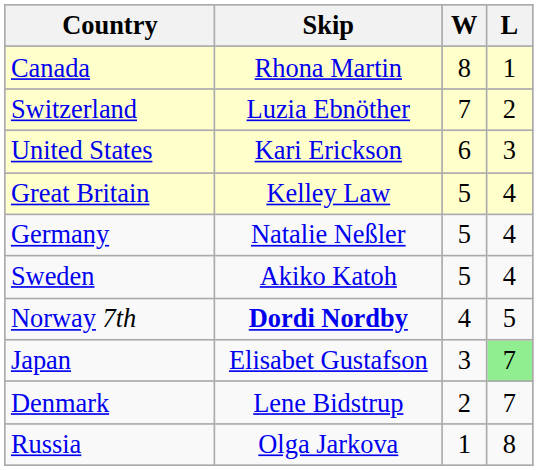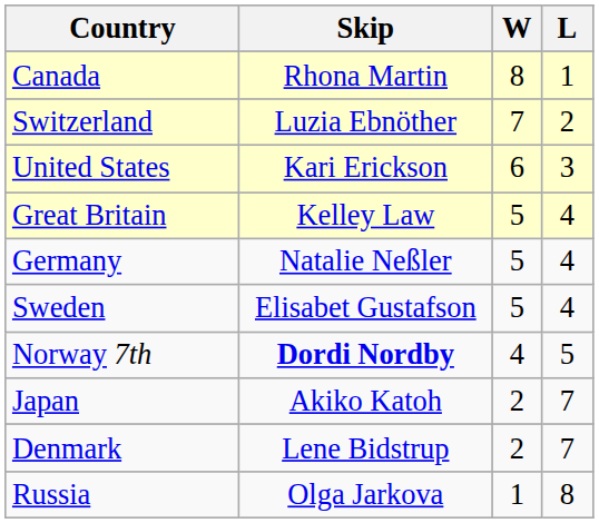 <table class="wikitable">
 <tr>
 <th bgcolor="#efefef" width="120">Country</th>
 <th bgcolor="#efefef" width="130">Skip</th>
 <th bgcolor="#efefef" width="20">W</th>
 <th bgcolor="#efefef" width="20">L</th>
 </tr>
 <tr align=center bgcolor="#ffffcc">
 <td align=left> <a href='#'>Canada</a></td>
 <td><a href='#'>Rhona Martin</a></td>
 <td>8</td>
 <td>1</td>
 </tr>
 <tr align=center bgcolor="#ffffcc">
 <td align=left> <a href='#'>Switzerland</a></td>
 <td><a href='#'>Luzia Ebnöther</a></td>
 <td>7</td>
 <td>2</td>
 </tr>
 <tr align=center bgcolor="#ffffcc">
 <td align=left> <a href='#'>United States</a></td>
 <td><a href='#'>Kari Erickson</a></td>
 <td>6</td>
 <td>3</td>
 </tr>
 <tr align=center bgcolor="#ffffcc">
 <td align=left> <a href='#'>Great Britain</a></td>
 <td><a href='#'>Kelley Law</a></td>
 <td>5</td>
 <td>4</td>
 </tr>
 <tr align=center>
 <td align=left> <a href='#'>Germany</a></td>
 <td><a href='#'>Natalie Neßler</a></td>
 <td>5</td>
 <td>4</td>
 </tr>
 <tr align=center>
 <td align=left> <a href='#'>Sweden</a></td>
-<td><a href='#'>Akiko Katoh</a></td>
+<td><a href='#'>Elisabet Gustafson</a></td>
 <td>5</td>
 <td>4</td>
 </tr>
 <tr align=center>
 <td align=left> <a href='#'>Norway</a> <em>7th</em></td>
 <td><strong><a href='#'>Dordi Nordby</a></strong></td>
 <td>4</td>
 <td>5</td>
 </tr>
 <tr align=center>
 <td align=left> <a href='#'>Japan</a></td>
-<td><a href='#'>Elisabet Gustafson</a></td>
-<td>3</td>
-<td style="background: lightgreen;">7</td>
+<td><a href='#'>Akiko Katoh</a></td>
+<td>2</td>
+<td>7</td>
 </tr>
 <tr align=center>
 <td align=left> <a href='#'>Denmark</a></td>
 <td><a href='#'>Lene Bidstrup</a></td>
 <td>2</td>
 <td>7</td>
 </tr>
 <tr align=center>
 <td align=left> <a href='#'>Russia</a></td>
 <td><a href='#'>Olga Jarkova</a></td>
 <td>1</td>
 <td>8</td>
 </tr>
 </table>
